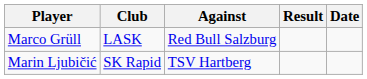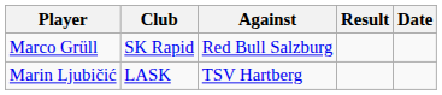 <table class="wikitable sortable">
 <tr>
 <th>Player</th>
 <th>Club</th>
 <th>Against</th>
 <th style="text-align:center">Result</th>
 <th>Date</th>
 </tr>
 <tr>
 <td> <a href='#'>Marco Grüll</a></td>
-<td><a href='#'>LASK</a></td>
+<td><a href='#'>SK Rapid</a></td>
 <td><a href='#'>Red Bull Salzburg</a></td>
 <td style="text-align:center"></td>
 <td></td>
 </tr>
 <tr>
 <td> <a href='#'>Marin Ljubičić</a></td>
-<td><a href='#'>SK Rapid</a></td>
+<td><a href='#'>LASK</a></td>
 <td><a href='#'>TSV Hartberg</a></td>
 <td style="text-align:center"></td>
 <td></td>
 </tr>
 </table>
